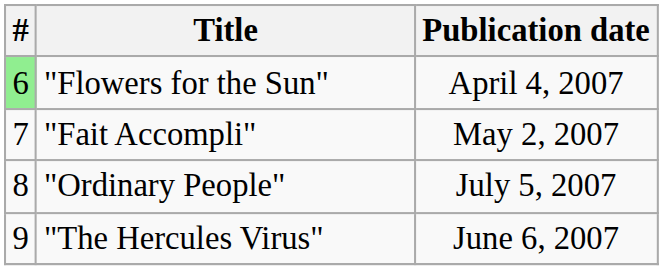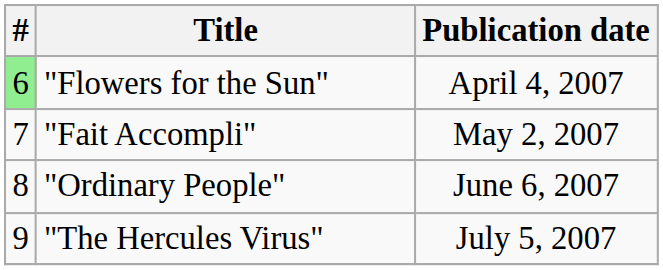 <table class="wikitable sortable">
 <tr>
 <th>#</th>
 <th style="width:58%;">Title</th>
 <th>Publication date</th>
 </tr>
 <tr>
 <td style="background: lightgreen; text-align:center;">6</td>
 <td>"Flowers for the Sun"</td>
 <td style="text-align:center;">April 4, 2007</td>
 </tr>
 <tr>
 <td style="text-align:center;">7</td>
 <td>"Fait Accompli"</td>
 <td style="text-align:center;">May 2, 2007</td>
 </tr>
 <tr>
 <td style="text-align:center;">8</td>
 <td>"Ordinary People"</td>
-<td style="text-align:center;">July 5, 2007</td>
+<td style="text-align:center;">June 6, 2007</td>
 </tr>
 <tr>
 <td style="text-align:center;">9</td>
 <td>"The Hercules Virus"</td>
-<td style="text-align:center;">June 6, 2007</td>
+<td style="text-align:center;">July 5, 2007</td>
 </tr>
 <tr>
 </tr>
 </table>
